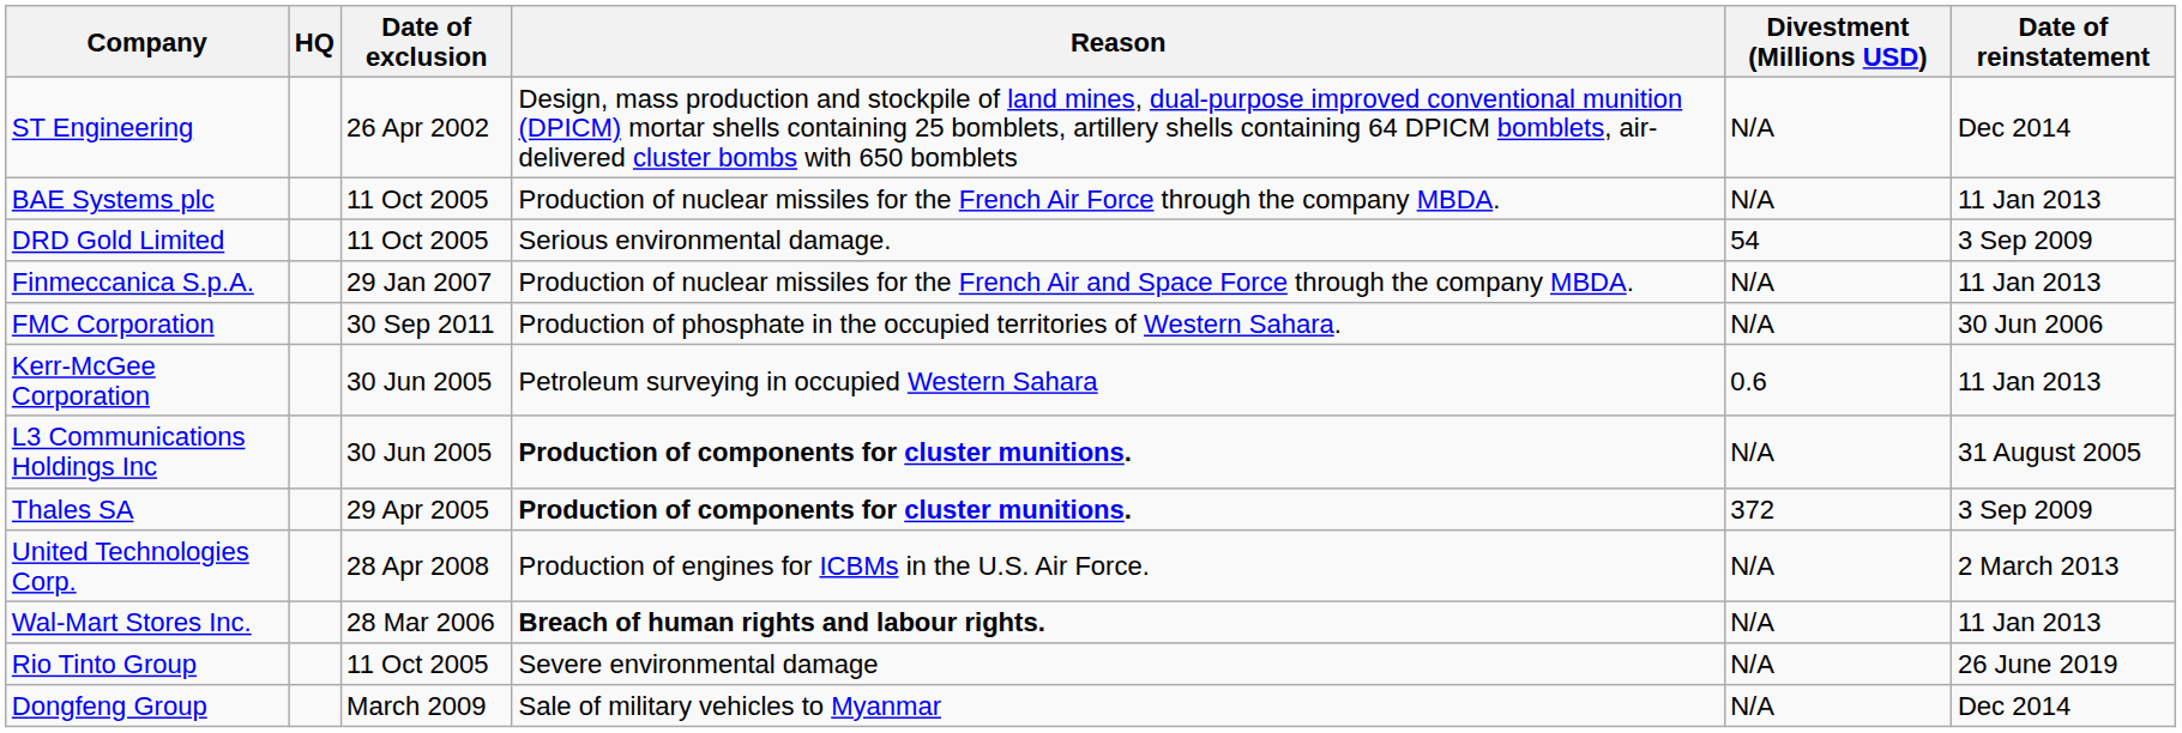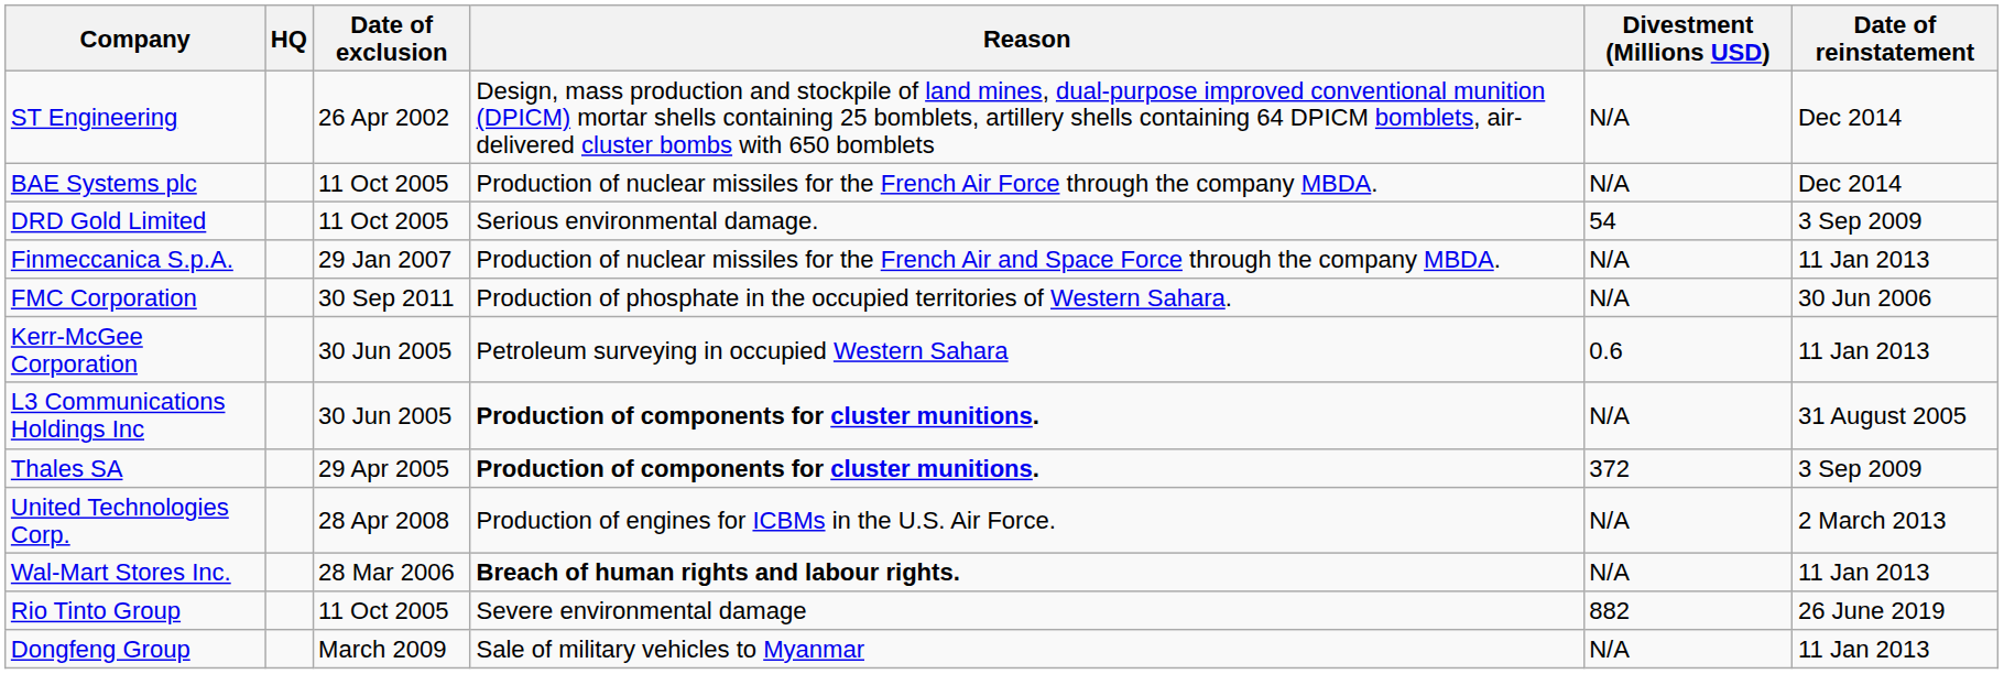 <table class="wikitable sortable" style="font-size:95%;">
 <tr>
 <th>Company</th>
 <th>HQ</th>
 <th>Date of exclusion</th>
 <th>Reason</th>
 <th data-sort-type=number>Divestment (Millions <a href='#'>USD</a>)</th>
 <th>Date of reinstatement</th>
 </tr>
 <tr>
 <td><a href='#'>ST Engineering</a></td>
 <td></td>
 <td>26 Apr 2002</td>
 <td>Design, mass production and stockpile of  <a href='#'>land mines</a>, <a href='#'>dual-purpose improved conventional munition (DPICM)</a> mortar shells containing 25 bomblets, artillery shells containing 64 DPICM <a href='#'>bomblets</a>, air-delivered <a href='#'>cluster bombs</a> with 650 bomblets  </td>
 <td>N/A</td>
 <td>Dec 2014</td>
 </tr>
 <tr>
 <td><a href='#'>BAE Systems plc</a></td>
 <td></td>
 <td>11 Oct 2005</td>
 <td>Production of nuclear missiles for the <a href='#'>French Air Force</a> through the company <a href='#'>MBDA</a>.</td>
 <td>N/A</td>
-<td>11 Jan 2013</td>
+<td>Dec 2014</td>
 </tr>
 <tr>
 <td><a href='#'>DRD Gold Limited</a></td>
 <td></td>
 <td>11 Oct 2005</td>
 <td>Serious environmental damage.</td>
 <td>54</td>
 <td>3 Sep 2009</td>
 </tr>
 <tr>
 <td><a href='#'>Finmeccanica S.p.A.</a></td>
 <td></td>
 <td>29 Jan 2007</td>
 <td>Production of nuclear missiles for the <a href='#'>French Air and Space Force</a> through the company <a href='#'>MBDA</a>.</td>
 <td>N/A</td>
 <td>11 Jan 2013</td>
 </tr>
 <tr>
 <td><a href='#'>FMC Corporation</a></td>
 <td></td>
 <td>30 Sep 2011</td>
 <td>Production of phosphate in the occupied territories of <a href='#'>Western Sahara</a>.</td>
 <td>N/A</td>
 <td>30 Jun 2006</td>
 </tr>
 <tr>
 <td><a href='#'>Kerr-McGee Corporation</a></td>
 <td></td>
 <td>30 Jun 2005</td>
 <td>Petroleum surveying in occupied <a href='#'>Western Sahara</a></td>
 <td>0.6</td>
 <td>11 Jan 2013</td>
 </tr>
 <tr>
 <td><a href='#'>L3 Communications Holdings Inc</a></td>
 <td></td>
 <td>30 Jun 2005</td>
 <td><strong>Production of components for <a href='#'>cluster munitions</a>.</strong></td>
 <td>N/A</td>
 <td>31 August 2005</td>
 </tr>
 <tr>
 <td><a href='#'>Thales SA</a></td>
 <td></td>
 <td>29 Apr 2005</td>
 <td><strong>Production of components for <a href='#'>cluster munitions</a>.</strong></td>
 <td>372</td>
 <td>3 Sep 2009</td>
 </tr>
 <tr>
 <td><a href='#'>United Technologies Corp.</a></td>
 <td></td>
 <td>28 Apr 2008</td>
 <td>Production of engines for <a href='#'>ICBMs</a> in the U.S. Air Force.</td>
 <td>N/A</td>
 <td>2 March 2013</td>
 </tr>
 <tr>
 <td><a href='#'>Wal-Mart Stores Inc.</a></td>
 <td></td>
 <td>28 Mar 2006</td>
 <td><strong>Breach of human rights and labour rights.</strong></td>
 <td>N/A</td>
 <td>11 Jan 2013</td>
 </tr>
 <tr>
 <td><a href='#'>Rio Tinto Group</a></td>
 <td><br></td>
 <td>11 Oct 2005</td>
 <td>Severe environmental damage</td>
-<td>N/A</td>
+<td>882</td>
 <td>26 June 2019</td>
 </tr>
 <tr>
 <td><a href='#'>Dongfeng Group</a></td>
 <td></td>
 <td>March 2009</td>
 <td>Sale of military vehicles to <a href='#'>Myanmar</a></td>
 <td>N/A</td>
-<td>Dec 2014</td>
+<td>11 Jan 2013</td>
 </tr>
 </table>
